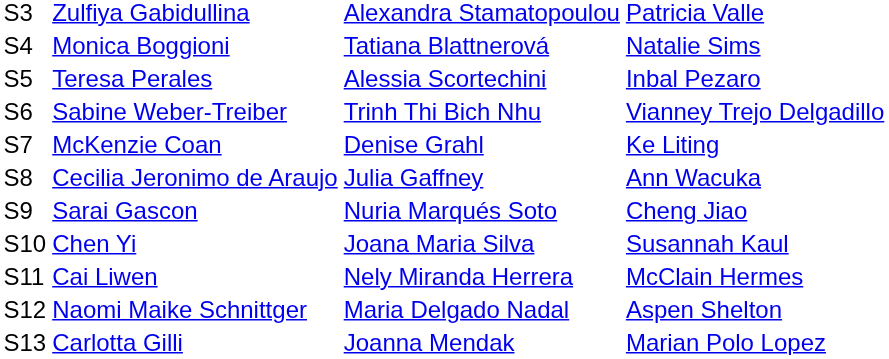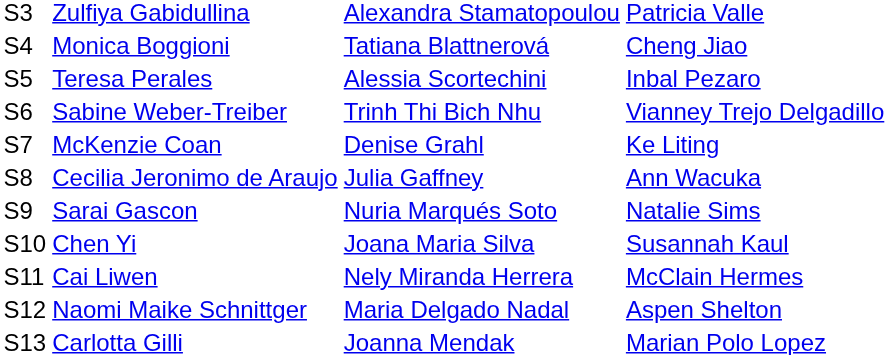 <table>
 <tr>
 <td>S3</td>
 <td><a href='#'>Zulfiya Gabidullina</a><br></td>
 <td><a href='#'>Alexandra Stamatopoulou</a><br></td>
 <td><a href='#'>Patricia Valle</a><br></td>
 </tr>
 <tr>
 <td>S4</td>
 <td><a href='#'>Monica Boggioni</a><br></td>
 <td><a href='#'>Tatiana Blattnerová</a><br></td>
-<td><a href='#'>Natalie Sims</a><br></td>
+<td><a href='#'>Cheng Jiao</a><br></td>
 </tr>
 <tr>
 <td>S5</td>
 <td><a href='#'>Teresa Perales</a><br></td>
 <td><a href='#'>Alessia Scortechini</a><br></td>
 <td><a href='#'>Inbal Pezaro</a><br></td>
 </tr>
 <tr>
 <td>S6</td>
 <td><a href='#'>Sabine Weber-Treiber</a><br></td>
 <td><a href='#'>Trinh Thi Bich Nhu</a><br></td>
 <td><a href='#'>Vianney Trejo Delgadillo</a><br></td>
 </tr>
 <tr>
 <td>S7</td>
 <td><a href='#'>McKenzie Coan</a><br></td>
 <td><a href='#'>Denise Grahl</a><br></td>
 <td><a href='#'>Ke Liting</a><br></td>
 </tr>
 <tr>
 <td>S8</td>
 <td><a href='#'>Cecilia Jeronimo de Araujo</a><br></td>
 <td><a href='#'>Julia Gaffney</a><br></td>
 <td><a href='#'>Ann Wacuka</a><br></td>
 </tr>
 <tr>
 <td>S9</td>
 <td><a href='#'>Sarai Gascon</a><br></td>
 <td><a href='#'>Nuria Marqués Soto</a><br></td>
-<td><a href='#'>Cheng Jiao</a><br></td>
+<td><a href='#'>Natalie Sims</a><br></td>
 </tr>
 <tr>
 <td>S10</td>
 <td><a href='#'>Chen Yi</a><br></td>
 <td><a href='#'>Joana Maria Silva</a><br></td>
 <td><a href='#'>Susannah Kaul</a><br></td>
 </tr>
 <tr>
 <td>S11</td>
 <td><a href='#'>Cai Liwen</a><br></td>
 <td><a href='#'>Nely Miranda Herrera</a><br></td>
 <td><a href='#'>McClain Hermes</a><br></td>
 </tr>
 <tr>
 <td>S12</td>
 <td><a href='#'>Naomi Maike Schnittger</a><br></td>
 <td><a href='#'>Maria Delgado Nadal</a><br></td>
 <td><a href='#'>Aspen Shelton</a><br></td>
 </tr>
 <tr>
 <td>S13</td>
 <td><a href='#'>Carlotta Gilli</a><br></td>
 <td><a href='#'>Joanna Mendak</a><br></td>
 <td><a href='#'>Marian Polo Lopez</a><br></td>
 </tr>
 </table>
